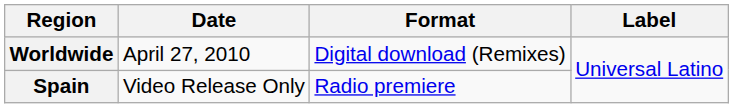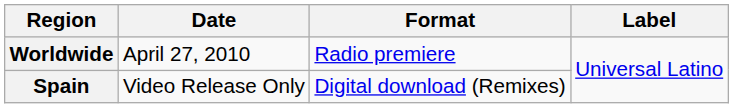 <table class="wikitable plainrowheaders">
 <tr>
 <th>Region</th>
 <th>Date</th>
 <th>Format</th>
 <th>Label</th>
 </tr>
 <tr>
 <th scope="row">Worldwide</th>
 <td>April 27, 2010</td>
-<td><a href='#'>Digital download</a> (Remixes)</td>
+<td><a href='#'>Radio premiere</a></td>
 <td rowspan="2"><a href='#'>Universal Latino</a></td>
 </tr>
 <tr>
 <th scope="row">Spain</th>
 <td>Video Release Only</td>
-<td><a href='#'>Radio premiere</a></td>
+<td><a href='#'>Digital download</a> (Remixes)</td>
 </tr>
 </table>
